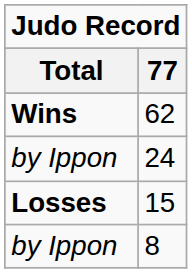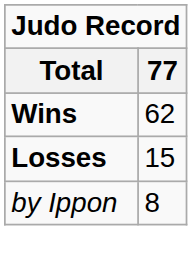 <table class="wikitable">
 <tr>
 <td colspan="2"><strong>Judo Record</strong></td>
 </tr>
 <tr>
 <th>Total</th>
 <th><strong>77</strong></th>
 </tr>
 <tr>
 <td><strong>Wins</strong></td>
 <td>62</td>
 </tr>
 <tr>
-<td><em>by Ippon</em></td>
-<td>24</td>
-</tr>
-<tr>
 <td><strong>Losses</strong></td>
 <td>15</td>
 </tr>
 <tr>
 <td><em>by Ippon</em></td>
 <td>8</td>
 </tr>
 </table>
